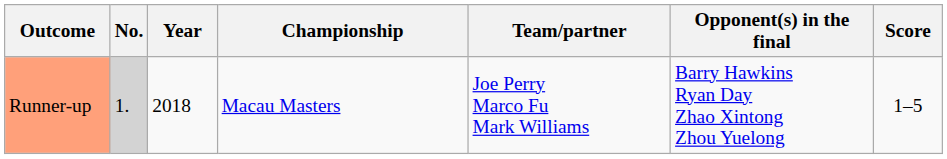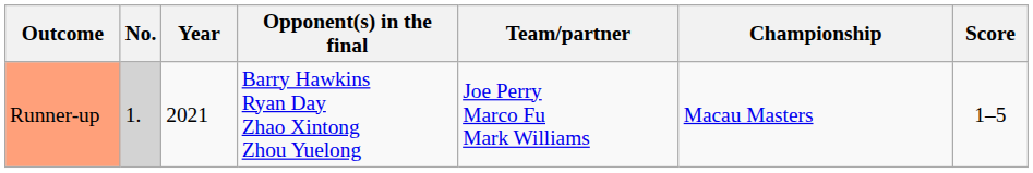 <table class="sortable wikitable">
 <tr>
 <th width="80">Outcome</th>
 <th width="20">No.</th>
 <th width="50">Year</th>
+<th width="160">Opponent(s) in the final</th>
+<th width="160">Team/partner</th>
 <th width="200">Championship</th>
-<th width="160">Team/partner</th>
-<th width="160">Opponent(s) in the final</th>
 <th width="50">Score</th>
 </tr>
 <tr>
 <td style="background:#ffa07a;">Runner-up</td>
 <td style="background: lightgrey;">1.</td>
-<td>2018</td>
+<td>2021</td>
+<td> <a href='#'>Barry Hawkins</a><br> <a href='#'>Ryan Day</a><br> <a href='#'>Zhao Xintong</a><br> <a href='#'>Zhou Yuelong</a></td>
+<td> <a href='#'>Joe Perry</a><br> <a href='#'>Marco Fu</a><br> <a href='#'>Mark Williams</a></td>
 <td><a href='#'>Macau Masters</a></td>
-<td> <a href='#'>Joe Perry</a><br> <a href='#'>Marco Fu</a><br> <a href='#'>Mark Williams</a></td>
-<td> <a href='#'>Barry Hawkins</a><br> <a href='#'>Ryan Day</a><br> <a href='#'>Zhao Xintong</a><br> <a href='#'>Zhou Yuelong</a></td>
 <td align="center">1–5</td>
 </tr>
 </table>
